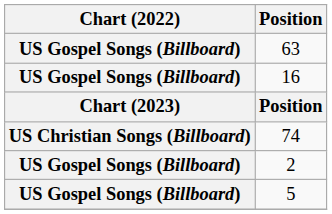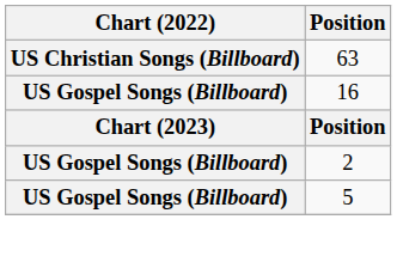 <table class="wikitable plainrowheaders" style="text-align:center">
 <tr>
 <th scope="col">Chart (2022)</th>
 <th scope="col">Position</th>
 </tr>
 <tr>
-<th scope="row">US Gospel Songs (<em>Billboard</em>)</th>
+<th scope="row">US Christian Songs (<em>Billboard</em>)</th>
 <td>63</td>
 </tr>
 <tr>
 <th scope="row">US Gospel Songs (<em>Billboard</em>)</th>
 <td>16</td>
 </tr>
 <tr>
 <th scope="col">Chart (2023)</th>
 <th scope="col">Position</th>
-</tr>
-<tr>
-<th scope="row">US Christian Songs (<em>Billboard</em>)</th>
-<td>74</td>
 </tr>
 <tr>
 <th scope="row">US Gospel Songs (<em>Billboard</em>)</th>
 <td>2</td>
 </tr>
 <tr>
 <th scope="row">US Gospel Songs (<em>Billboard</em>)</th>
 <td>5</td>
 </tr>
 <tr>
 </tr>
 </table>
